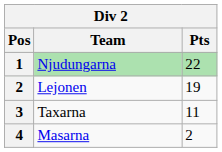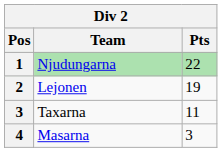 <table class="wikitable">
 <tr>
 <th colspan="3">Div 2</th>
 </tr>
 <tr>
 <th width=20>Pos</th>
 <th width=150>Team</th>
 <th width=30>Pts</th>
 </tr>
 <tr style="background:#ACE1AF;">
 <th>1</th>
 <td><a href='#'>Njudungarna</a></td>
 <td>22</td>
 </tr>
 <tr>
 <th>2</th>
 <td><a href='#'>Lejonen</a></td>
 <td>19</td>
 </tr>
 <tr>
 <th>3</th>
 <td>Taxarna</td>
 <td>11</td>
 </tr>
 <tr>
 <th>4</th>
 <td><a href='#'>Masarna</a></td>
-<td>2</td>
+<td>3</td>
 </tr>
 </table>
